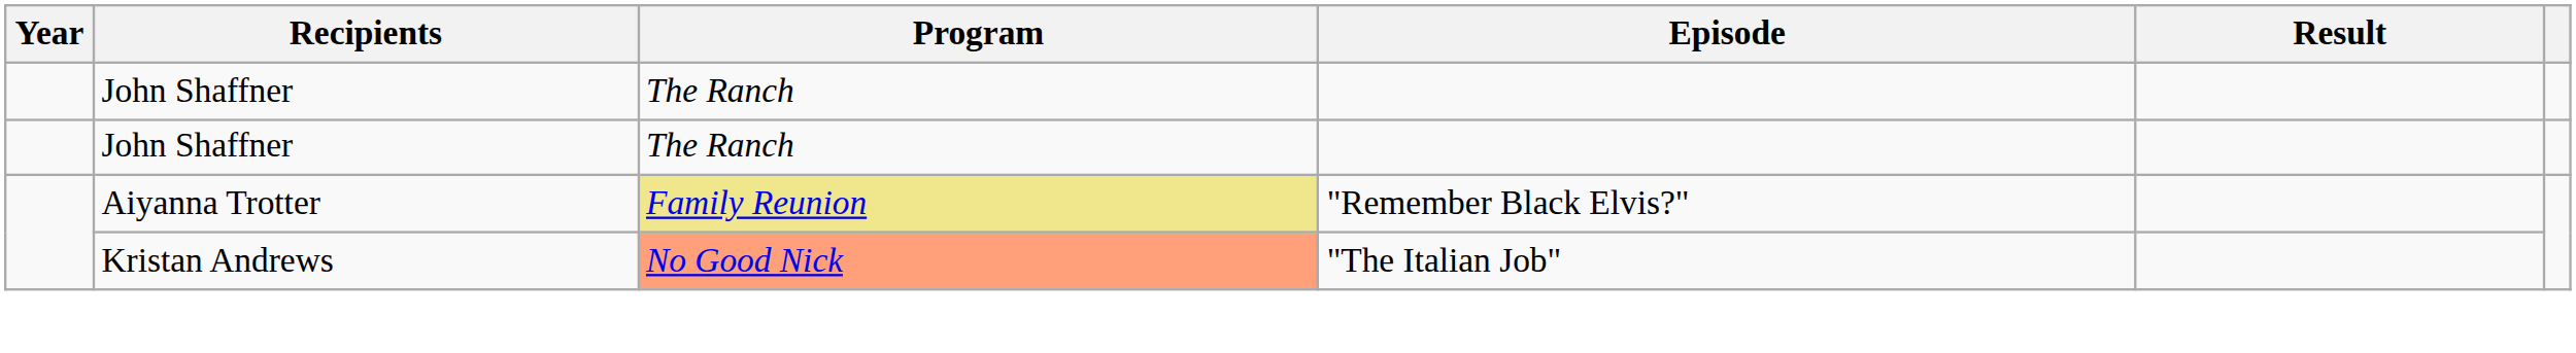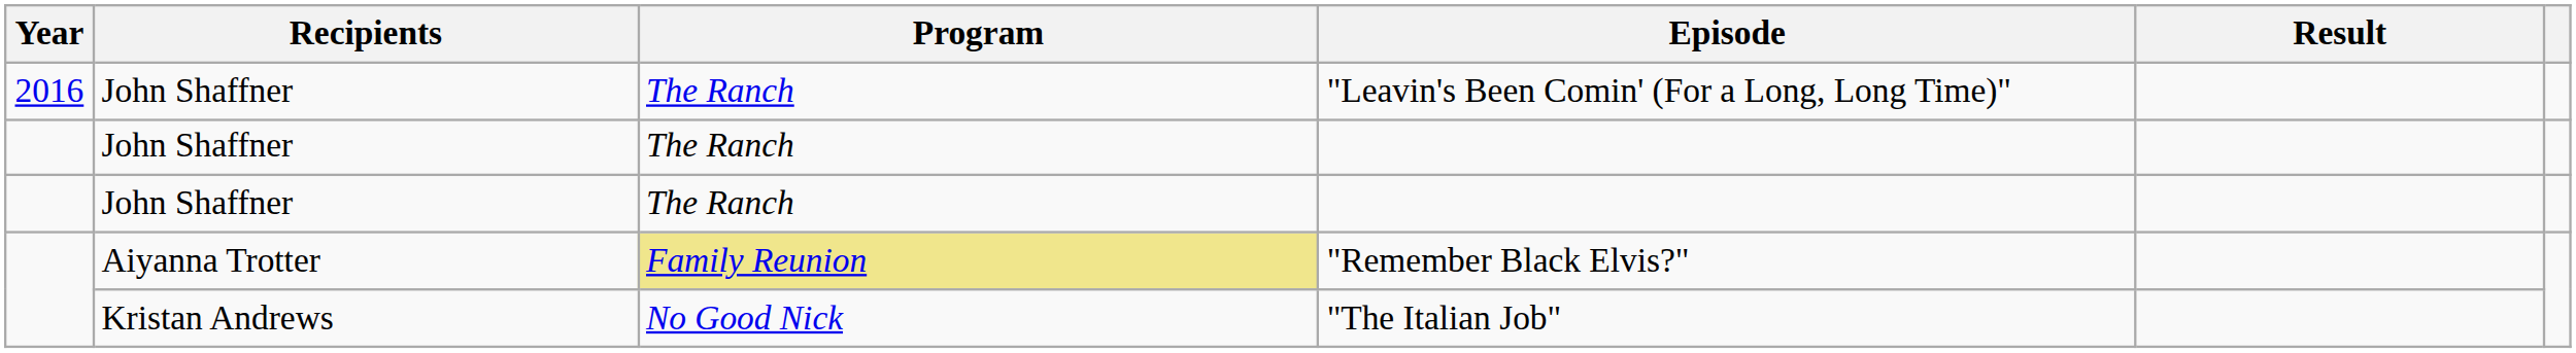 <table class="wikitable plainrowheaders" style="font-size: 90%" width=85%>
 <tr>
 <th scope="col" style="width:2%;">Year</th>
 <th scope="col" style="width:20%;">Recipients</th>
 <th scope="col" style="width:25%;">Program</th>
 <th scope="col" style="width:30%;">Episode</th>
 <th scope="col" style="width:15%;">Result</th>
 <th scope="col" class="unsortable" style="width:1%;"></th>
+</tr>
+<tr>
+<td style="text-align:center;"><a href='#'>2016</a></td>
+<td>John Shaffner</td>
+<td><em><a href='#'>The Ranch</a></em></td>
+<td>"Leavin's Been Comin' (For a Long, Long Time)"</td>
+<td></td>
+<td style="text-align:center;"></td>
 </tr>
 <tr>
 <td></td>
 <td>John Shaffner</td>
 <td><em>The Ranch</em></td>
 <td></td>
 <td></td>
 <td></td>
 </tr>
 <tr>
 <td></td>
 <td>John Shaffner</td>
 <td><em>The Ranch</em></td>
 <td></td>
 <td></td>
 <td></td>
 </tr>
 <tr>
 <td rowspan="2"></td>
 <td>Aiyanna Trotter</td>
 <td style="background: khaki;"><em><a href='#'>Family Reunion</a></em></td>
 <td>"Remember Black Elvis?"</td>
 <td></td>
 <td rowspan="2"></td>
 </tr>
 <tr>
 <td>Kristan Andrews</td>
-<td style="background: lightsalmon;"><em><a href='#'>No Good Nick</a></em></td>
+<td><em><a href='#'>No Good Nick</a></em></td>
 <td>"The Italian Job"</td>
 <td></td>
 </tr>
 </table>
